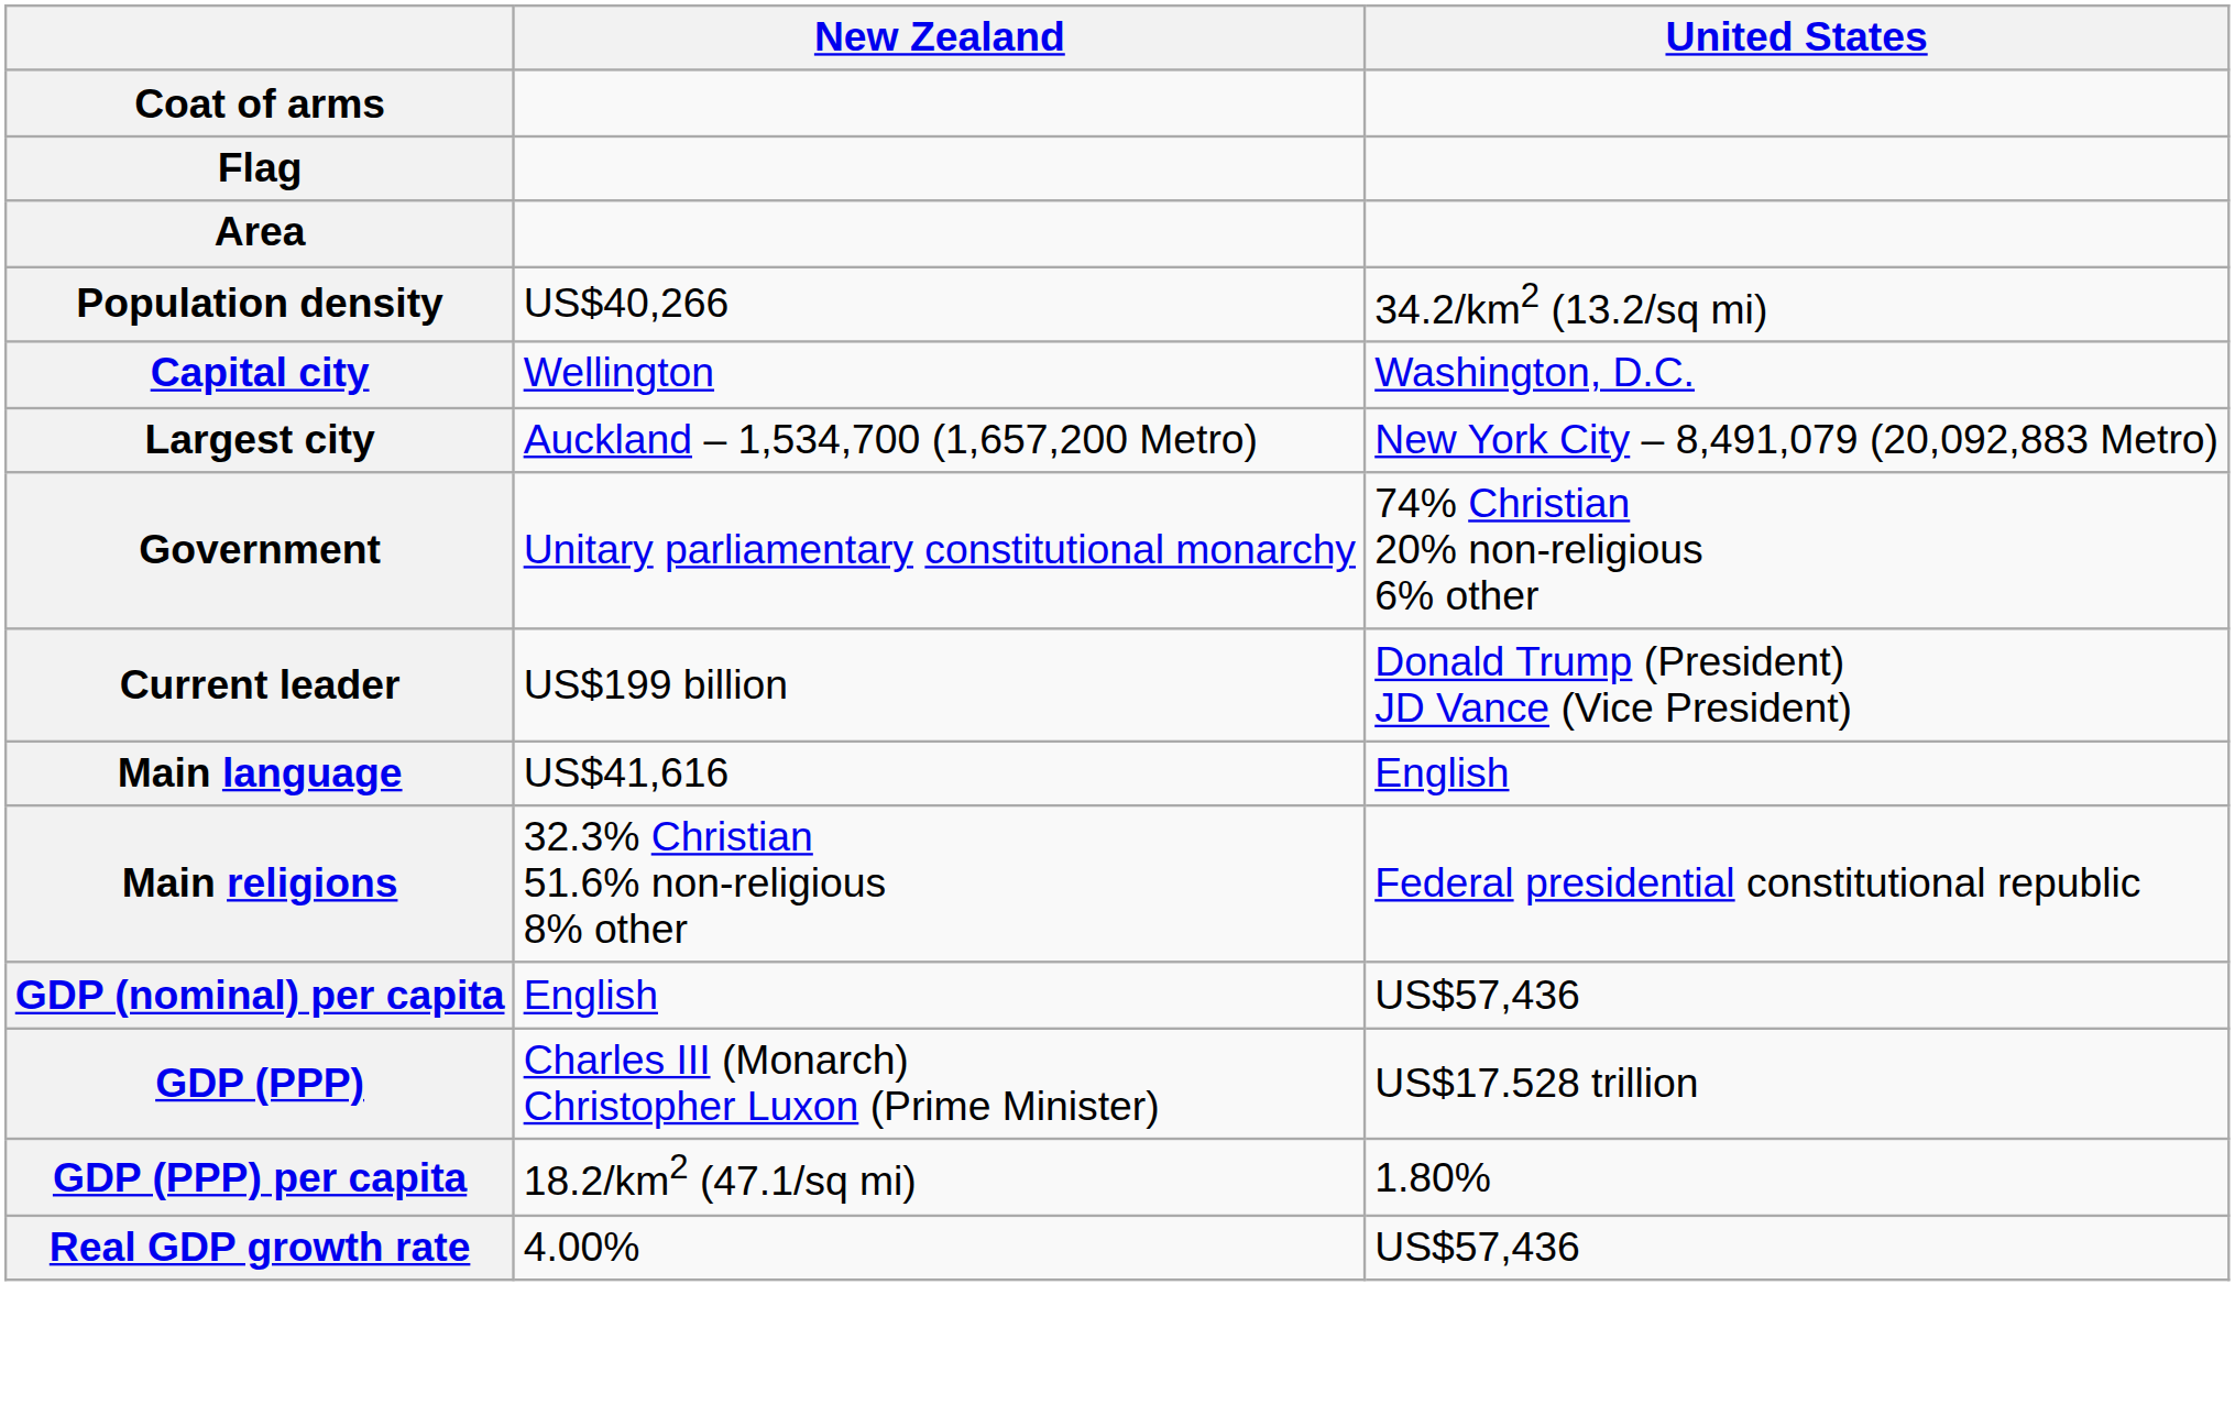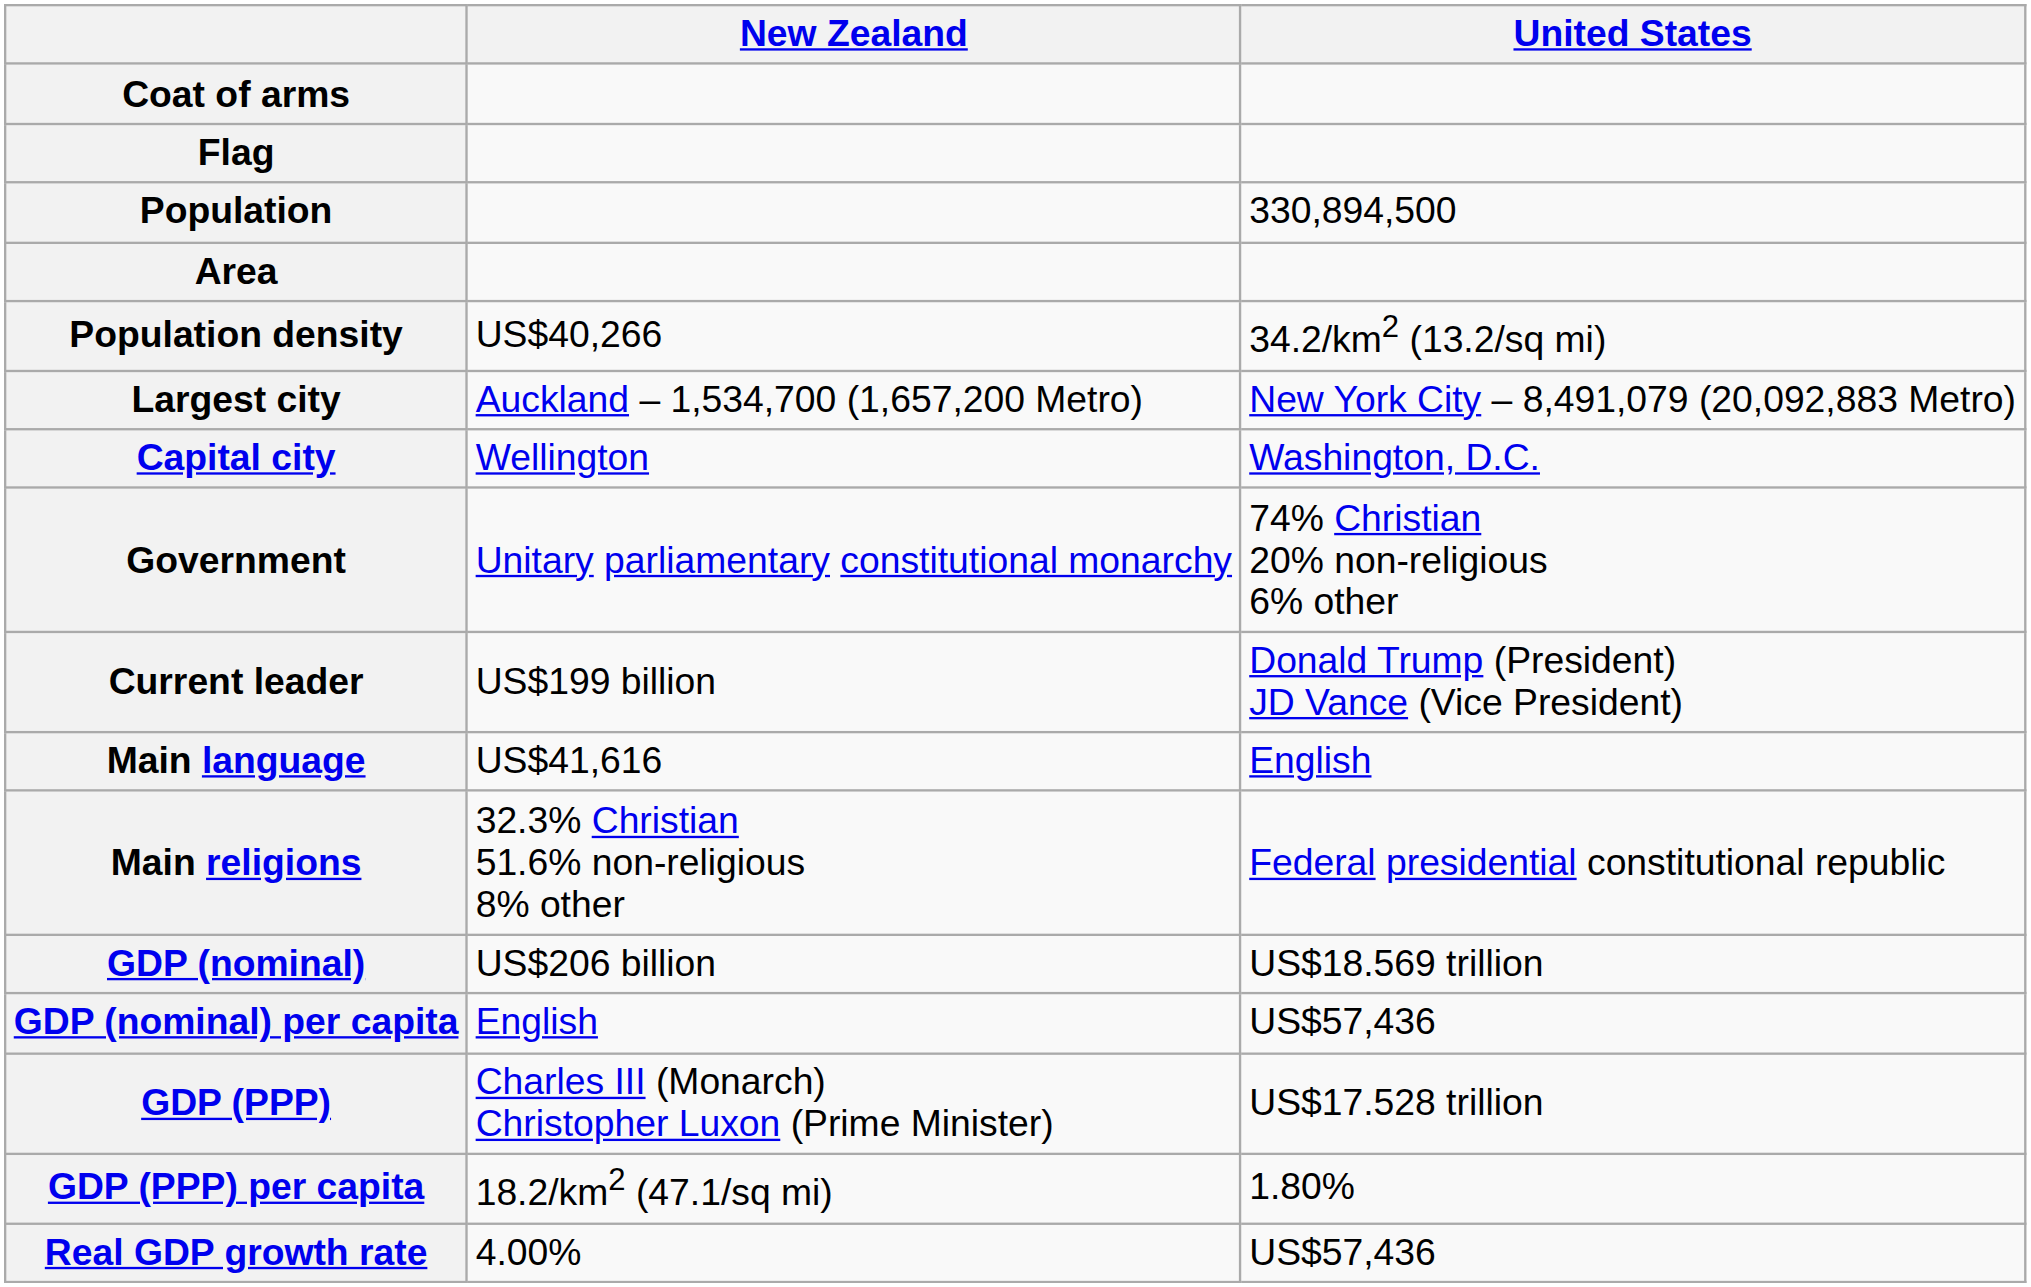 <table class="wikitable plainrowheaders mw-collapsible mw-collapsed">
 <tr>
 <th></th>
 <th><a href='#'>New Zealand</a></th>
 <th><a href='#'>United States</a></th>
 </tr>
 <tr>
 <th scope="row">Coat of arms</th>
 <td style="text-align:center"></td>
 <td style="text-align:center"></td>
 </tr>
 <tr>
 <th scope="row">Flag</th>
 <td style="text-align:center"></td>
 <td style="text-align:center"></td>
 </tr>
 <tr>
+<th scope="row">Population</th>
+<td></td>
+<td>330,894,500</td>
+</tr>
+<tr>
 <th scope="row">Area</th>
 <td></td>
 <td></td>
 </tr>
 <tr>
 <th scope="row">Population density</th>
 <td>US$40,266</td>
 <td>34.2/km<sup>2</sup> (13.2/sq mi)</td>
 </tr>
 <tr>
+<th scope="row">Largest city</th>
+<td><a href='#'>Auckland</a> – 1,534,700 (1,657,200 Metro)</td>
+<td><a href='#'>New York City</a> – 8,491,079 (20,092,883 Metro)</td>
+</tr>
+<tr>
 <th scope="row"><a href='#'>Capital city</a></th>
 <td><a href='#'>Wellington</a></td>
 <td><a href='#'>Washington, D.C.</a></td>
-</tr>
-<tr>
-<th scope="row">Largest city</th>
-<td><a href='#'>Auckland</a> – 1,534,700 (1,657,200 Metro)</td>
-<td><a href='#'>New York City</a> – 8,491,079 (20,092,883 Metro)</td>
 </tr>
 <tr>
 <th scope="row">Government</th>
 <td><a href='#'>Unitary</a> <a href='#'>parliamentary</a> <a href='#'>constitutional monarchy</a></td>
 <td>74% <a href='#'>Christian</a><br>20% non-religious<br>6% other</td>
 </tr>
 <tr>
 <th scope="row">Current leader</th>
 <td>US$199 billion</td>
 <td><a href='#'>Donald Trump</a> (President)<br><a href='#'>JD Vance</a> (Vice President)</td>
 </tr>
 <tr>
 <th scope="row">Main <a href='#'>language</a></th>
 <td>US$41,616</td>
 <td><a href='#'>English</a></td>
 </tr>
 <tr>
 <th scope="row">Main <a href='#'>religions</a></th>
 <td>32.3% <a href='#'>Christian</a><br>51.6% non-religious<br>8% other</td>
 <td><a href='#'>Federal</a> <a href='#'>presidential</a> constitutional republic</td>
 </tr>
 <tr>
+<th scope="row"><a href='#'>GDP (nominal)</a></th>
+<td>US$206 billion</td>
+<td>US$18.569 trillion</td>
+</tr>
+<tr>
 <th scope="row"><a href='#'>GDP (nominal) per capita</a></th>
 <td><a href='#'>English</a></td>
 <td>US$57,436</td>
 </tr>
 <tr>
 <th scope="row"><a href='#'>GDP (PPP)</a></th>
 <td><a href='#'>Charles III</a> (Monarch)<br><a href='#'>Christopher Luxon</a> (Prime Minister)</td>
 <td>US$17.528 trillion</td>
 </tr>
 <tr>
 <th scope="row"><a href='#'>GDP (PPP) per capita</a></th>
 <td>18.2/km<sup>2</sup> (47.1/sq mi)</td>
 <td>1.80%</td>
 </tr>
 <tr>
 <th scope="row"><a href='#'>Real GDP growth rate</a></th>
 <td>4.00%</td>
 <td>US$57,436</td>
 </tr>
 </table>
